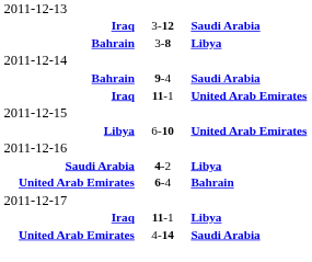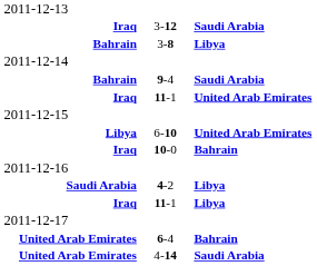 <table width=100% cellspacing=1>
 <tr>
 <th width=25%></th>
 <th width=10%></th>
 <th></th>
 </tr>
 <tr>
 <td>2011-12-13</td>
 </tr>
 <tr style=font-size:90%>
 <td align=right><strong><a href='#'>Iraq</a> </strong></td>
 <td align=center>3-<strong>12</strong></td>
 <td><strong> <a href='#'>Saudi Arabia</a></strong></td>
 </tr>
 <tr style=font-size:90%>
 <td align=right><strong><a href='#'>Bahrain</a> </strong></td>
 <td align=center>3-<strong>8</strong></td>
 <td><strong> <a href='#'>Libya</a></strong></td>
 </tr>
 <tr>
 <td>2011-12-14</td>
 </tr>
 <tr style=font-size:90%>
 <td align=right><strong><a href='#'>Bahrain</a> </strong></td>
 <td align=center><strong>9</strong>-4</td>
 <td><strong> <a href='#'>Saudi Arabia</a></strong></td>
 </tr>
 <tr style=font-size:90%>
 <td align=right><strong><a href='#'>Iraq</a> </strong></td>
 <td align=center><strong>11</strong>-1</td>
 <td><strong> <a href='#'>United Arab Emirates</a></strong></td>
 </tr>
 <tr>
 <td>2011-12-15</td>
 </tr>
 <tr style=font-size:90%>
 <td align=right><strong><a href='#'>Libya</a> </strong></td>
 <td align=center>6-<strong>10</strong></td>
 <td><strong> <a href='#'>United Arab Emirates</a></strong></td>
 </tr>
+<tr style=font-size:90%>
+<td align=right><strong><a href='#'>Iraq</a> </strong></td>
+<td align=center><strong>10</strong>-0</td>
+<td><strong> <a href='#'>Bahrain</a></strong></td>
+</tr>
 <tr>
 <td>2011-12-16</td>
 </tr>
 <tr style=font-size:90%>
 <td align=right><strong><a href='#'>Saudi Arabia</a> </strong></td>
 <td align=center><strong>4</strong>-2</td>
 <td><strong> <a href='#'>Libya</a></strong></td>
 </tr>
 <tr style=font-size:90%>
-<td align=right><strong><a href='#'>United Arab Emirates</a> </strong></td>
-<td align=center><strong>6</strong>-4</td>
-<td><strong> <a href='#'>Bahrain</a></strong></td>
+<td align=right><strong><a href='#'>Iraq</a> </strong></td>
+<td align=center><strong>11</strong>-1</td>
+<td><strong> <a href='#'>Libya</a></strong></td>
 </tr>
 <tr>
 <td>2011-12-17</td>
 </tr>
 <tr style=font-size:90%>
-<td align=right><strong><a href='#'>Iraq</a> </strong></td>
-<td align=center><strong>11</strong>-1</td>
-<td><strong> <a href='#'>Libya</a></strong></td>
+<td align=right><strong><a href='#'>United Arab Emirates</a> </strong></td>
+<td align=center><strong>6</strong>-4</td>
+<td><strong> <a href='#'>Bahrain</a></strong></td>
 </tr>
 <tr style=font-size:90%>
 <td align=right><strong><a href='#'>United Arab Emirates</a> </strong></td>
 <td align=center>4-<strong>14</strong></td>
 <td><strong> <a href='#'>Saudi Arabia</a></strong></td>
 </tr>
 </table>
